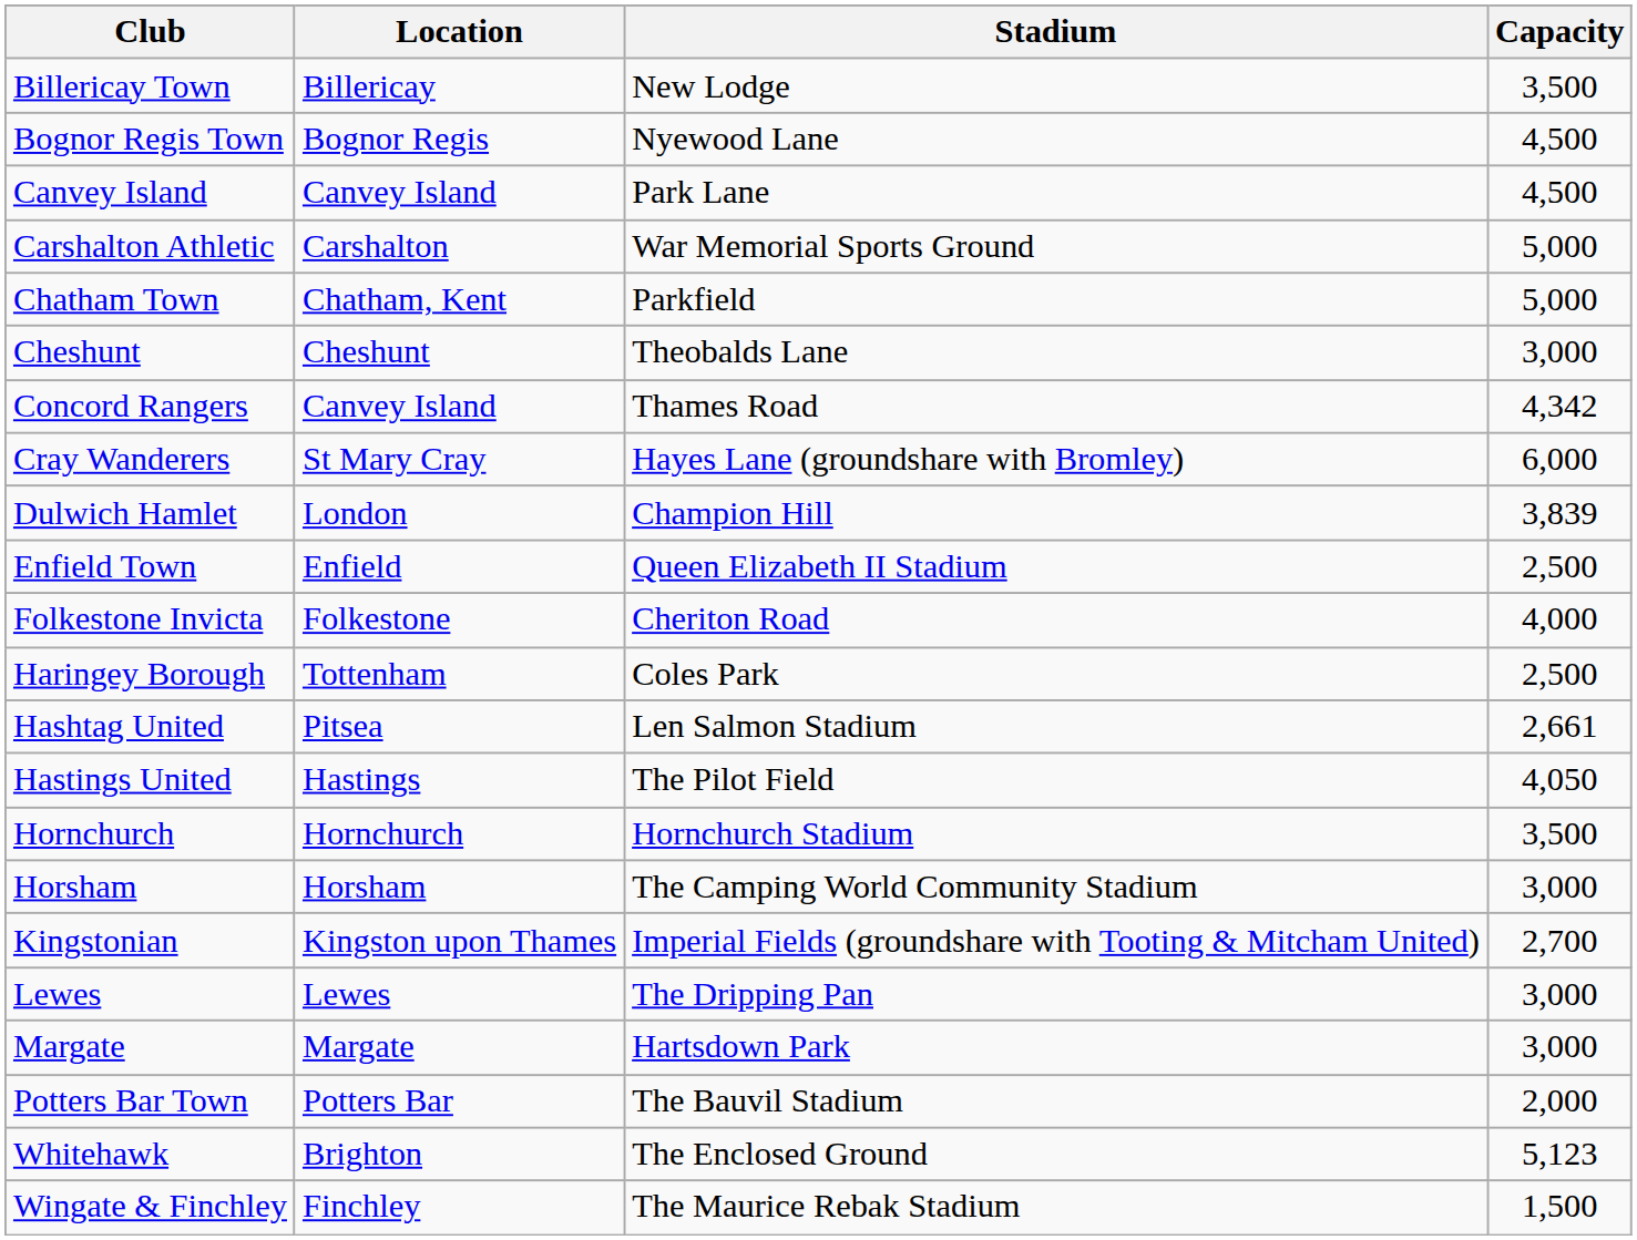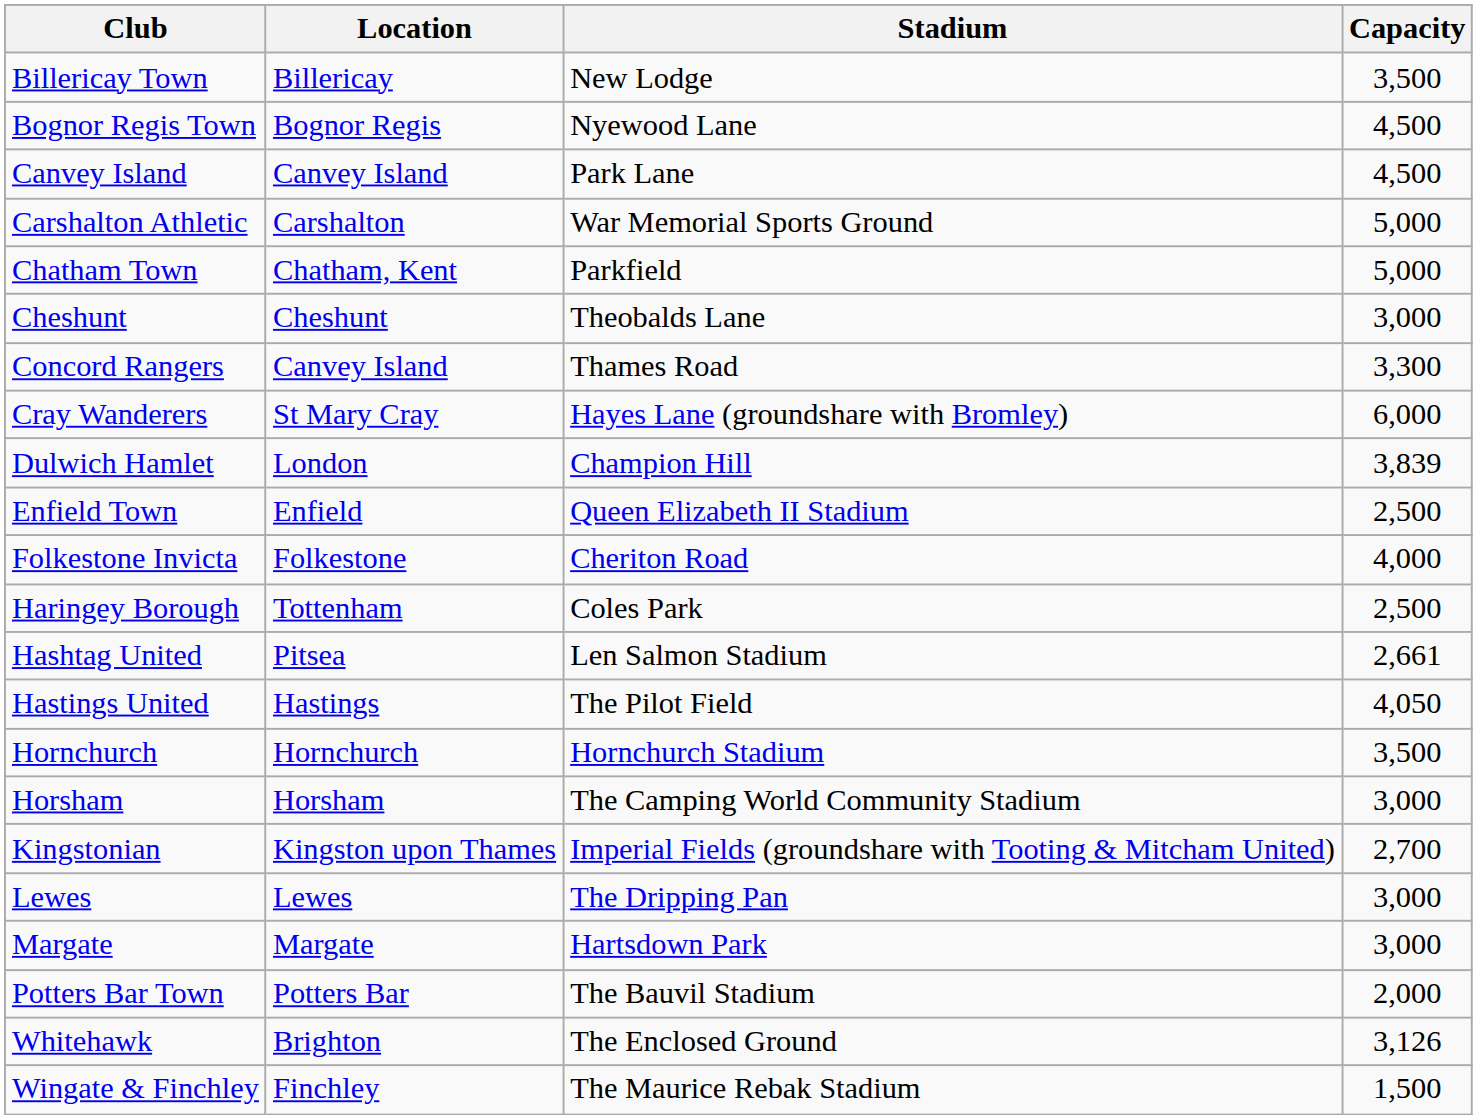 <table class="wikitable sortable">
 <tr>
 <th>Club</th>
 <th>Location</th>
 <th>Stadium</th>
 <th>Capacity</th>
 </tr>
 <tr>
 <td><a href='#'>Billericay Town</a></td>
 <td><a href='#'>Billericay</a></td>
 <td>New Lodge</td>
 <td style="text-align:center;">3,500</td>
 </tr>
 <tr>
 <td><a href='#'>Bognor Regis Town</a></td>
 <td><a href='#'>Bognor Regis</a></td>
 <td>Nyewood Lane</td>
 <td style="text-align:center;">4,500</td>
 </tr>
 <tr>
 <td><a href='#'>Canvey Island</a></td>
 <td><a href='#'>Canvey Island</a></td>
 <td>Park Lane</td>
 <td style="text-align:center;">4,500</td>
 </tr>
 <tr>
 <td><a href='#'>Carshalton Athletic</a></td>
 <td><a href='#'>Carshalton</a></td>
 <td>War Memorial Sports Ground</td>
 <td style="text-align:center;">5,000</td>
 </tr>
 <tr>
 <td><a href='#'>Chatham Town</a></td>
 <td><a href='#'>Chatham, Kent</a></td>
 <td>Parkfield</td>
 <td align="center">5,000</td>
 </tr>
 <tr>
 <td><a href='#'>Cheshunt</a></td>
 <td><a href='#'>Cheshunt</a></td>
 <td>Theobalds Lane</td>
 <td align="center">3,000</td>
 </tr>
 <tr>
 <td><a href='#'>Concord Rangers</a></td>
 <td><a href='#'>Canvey Island</a></td>
 <td>Thames Road</td>
-<td align="center">4,342</td>
+<td align="center">3,300</td>
 </tr>
 <tr>
 <td><a href='#'>Cray Wanderers</a></td>
 <td><a href='#'>St Mary Cray</a></td>
 <td><a href='#'>Hayes Lane</a> (groundshare with <a href='#'>Bromley</a>)</td>
 <td style="text-align:center;">6,000</td>
 </tr>
 <tr>
 <td><a href='#'>Dulwich Hamlet</a></td>
 <td><a href='#'>London</a> </td>
 <td><a href='#'>Champion Hill</a></td>
 <td align="center">3,839</td>
 </tr>
 <tr>
 <td><a href='#'>Enfield Town</a></td>
 <td><a href='#'>Enfield</a></td>
 <td><a href='#'>Queen Elizabeth II Stadium</a></td>
 <td style="text-align:center;">2,500</td>
 </tr>
 <tr>
 <td><a href='#'>Folkestone Invicta</a></td>
 <td><a href='#'>Folkestone</a></td>
 <td><a href='#'>Cheriton Road</a></td>
 <td style="text-align:center;">4,000</td>
 </tr>
 <tr>
 <td><a href='#'>Haringey Borough</a></td>
 <td><a href='#'>Tottenham</a></td>
 <td>Coles Park</td>
 <td style="text-align:center;">2,500</td>
 </tr>
 <tr>
 <td><a href='#'>Hashtag United</a></td>
 <td><a href='#'>Pitsea</a></td>
 <td>Len Salmon Stadium</td>
 <td style="text-align:center;">2,661</td>
 </tr>
 <tr>
 <td><a href='#'>Hastings United</a></td>
 <td><a href='#'>Hastings</a></td>
 <td>The Pilot Field</td>
 <td style="text-align:center;">4,050</td>
 </tr>
 <tr>
 <td><a href='#'>Hornchurch</a></td>
 <td><a href='#'>Hornchurch</a></td>
 <td><a href='#'>Hornchurch Stadium</a></td>
 <td style="text-align:center;">3,500</td>
 </tr>
 <tr>
 <td><a href='#'>Horsham</a></td>
 <td><a href='#'>Horsham</a></td>
 <td>The Camping World Community Stadium</td>
 <td style="text-align:center;">3,000</td>
 </tr>
 <tr>
 <td><a href='#'>Kingstonian</a></td>
 <td><a href='#'>Kingston upon Thames</a></td>
 <td><a href='#'>Imperial Fields</a>  (groundshare with <a href='#'>Tooting & Mitcham United</a>)</td>
 <td style="text-align:center;">2,700</td>
 </tr>
 <tr>
 <td><a href='#'>Lewes</a></td>
 <td><a href='#'>Lewes</a></td>
 <td><a href='#'>The Dripping Pan</a></td>
 <td style="text-align:center;">3,000</td>
 </tr>
 <tr>
 <td><a href='#'>Margate</a></td>
 <td><a href='#'>Margate</a></td>
 <td><a href='#'>Hartsdown Park</a></td>
 <td style="text-align:center;">3,000</td>
 </tr>
 <tr>
 <td><a href='#'>Potters Bar Town</a></td>
 <td><a href='#'>Potters Bar</a></td>
 <td>The Bauvil Stadium</td>
 <td style="text-align:center;">2,000</td>
 </tr>
 <tr>
 <td><a href='#'>Whitehawk</a></td>
 <td><a href='#'>Brighton</a> </td>
 <td>The Enclosed Ground</td>
-<td align="center">5,123</td>
+<td align="center">3,126</td>
 </tr>
 <tr>
 <td><a href='#'>Wingate & Finchley</a></td>
 <td><a href='#'>Finchley</a></td>
 <td>The Maurice Rebak Stadium</td>
 <td style="text-align:center;">1,500</td>
 </tr>
 </table>
